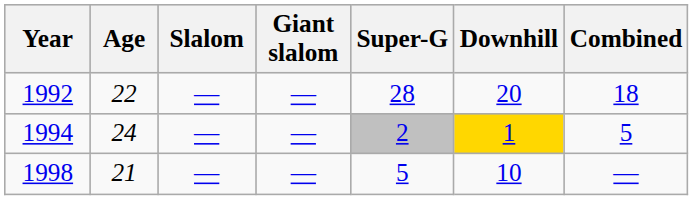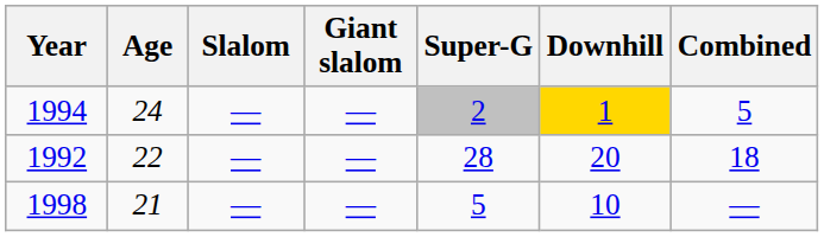 <table class=wikitable style="text-align:center">
 <tr>
 <th>  Year  </th>
 <th> Age </th>
 <th> Slalom </th>
 <th> Giant <br> slalom </th>
 <th>Super-G</th>
 <th>Downhill</th>
 <th>Combined</th>
 </tr>
 <tr>
+<td><a href='#'>1994</a></td>
+<td><em>24</em></td>
+<td><a href='#'>—</a></td>
+<td><a href='#'>—</a></td>
+<td style="background:silver"><a href='#'>2</a></td>
+<td style="background:gold"><a href='#'>1</a></td>
+<td><a href='#'>5</a></td>
+</tr>
+<tr>
 <td><a href='#'>1992</a></td>
 <td><em>22</em></td>
 <td><a href='#'>—</a></td>
 <td><a href='#'>—</a></td>
 <td><a href='#'>28</a></td>
 <td><a href='#'>20</a></td>
 <td><a href='#'>18</a></td>
-</tr>
-<tr>
-<td><a href='#'>1994</a></td>
-<td><em>24</em></td>
-<td><a href='#'>—</a></td>
-<td><a href='#'>—</a></td>
-<td style="background:silver"><a href='#'>2</a></td>
-<td style="background:gold"><a href='#'>1</a></td>
-<td><a href='#'>5</a></td>
 </tr>
 <tr>
 <td><a href='#'>1998</a></td>
 <td><em>21</em></td>
 <td><a href='#'>—</a></td>
 <td><a href='#'>—</a></td>
 <td><a href='#'>5</a></td>
 <td><a href='#'>10</a></td>
 <td><a href='#'>—</a></td>
 </tr>
 </table>
